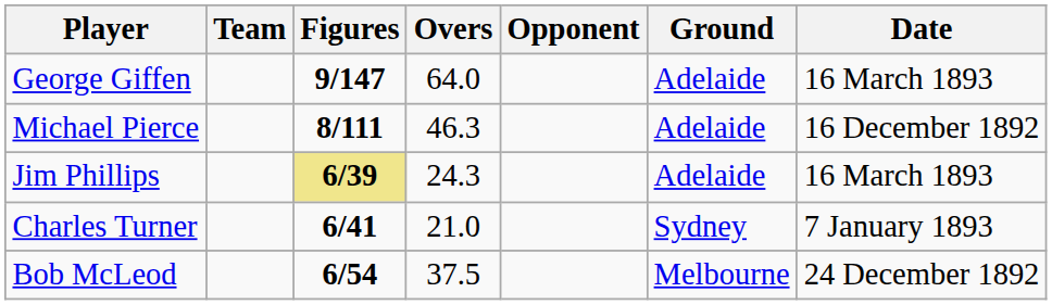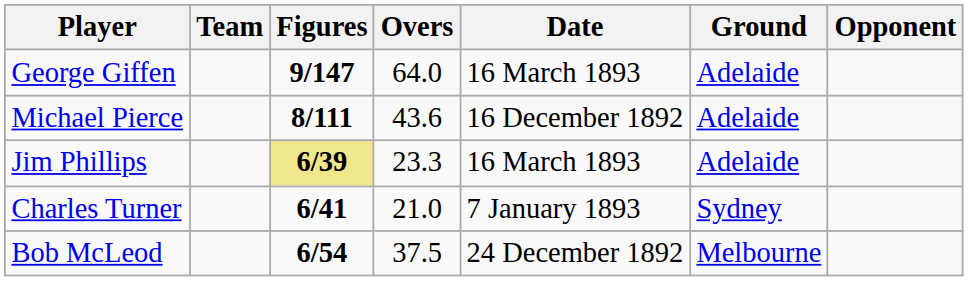 <table class="wikitable" style="text-align:center;">
 <tr>
 <th>Player</th>
 <th>Team</th>
 <th>Figures</th>
 <th>Overs</th>
+<th>Date</th>
+<th>Ground</th>
 <th>Opponent</th>
-<th>Ground</th>
-<th>Date</th>
 </tr>
 <tr>
 <td style="text-align:left"><a href='#'>George Giffen</a></td>
 <td style="text-align:left"></td>
 <td><strong>9/147</strong></td>
 <td>64.0</td>
+<td style="text-align:left">16 March 1893</td>
+<td style="text-align:left"><a href='#'>Adelaide</a></td>
 <td style="text-align:left"></td>
-<td style="text-align:left"><a href='#'>Adelaide</a></td>
-<td style="text-align:left">16 March 1893</td>
 </tr>
 <tr>
 <td style="text-align:left"><a href='#'>Michael Pierce</a></td>
 <td style="text-align:left"></td>
 <td><strong>8/111</strong></td>
-<td>46.3</td>
+<td>43.6</td>
+<td style="text-align:left">16 December 1892</td>
+<td style="text-align:left"><a href='#'>Adelaide</a></td>
 <td style="text-align:left"></td>
-<td style="text-align:left"><a href='#'>Adelaide</a></td>
-<td style="text-align:left">16 December 1892</td>
 </tr>
 <tr>
 <td style="text-align:left"><a href='#'>Jim Phillips</a></td>
 <td style="text-align:left"></td>
 <td style="background: khaki;"><strong>6/39</strong></td>
-<td>24.3</td>
+<td>23.3</td>
+<td style="text-align:left">16 March 1893</td>
+<td style="text-align:left"><a href='#'>Adelaide</a></td>
 <td style="text-align:left"></td>
-<td style="text-align:left"><a href='#'>Adelaide</a></td>
-<td style="text-align:left">16 March 1893</td>
 </tr>
 <tr>
 <td style="text-align:left"><a href='#'>Charles Turner</a></td>
 <td style="text-align:left"></td>
 <td><strong>6/41</strong></td>
 <td>21.0</td>
+<td style="text-align:left">7 January 1893</td>
+<td style="text-align:left"><a href='#'>Sydney</a></td>
 <td style="text-align:left"></td>
-<td style="text-align:left"><a href='#'>Sydney</a></td>
-<td style="text-align:left">7 January 1893</td>
 </tr>
 <tr>
 <td style="text-align:left"><a href='#'>Bob McLeod</a></td>
 <td style="text-align:left"></td>
 <td><strong>6/54</strong></td>
 <td>37.5</td>
+<td style="text-align:left">24 December 1892</td>
+<td style="text-align:left"><a href='#'>Melbourne</a></td>
 <td style="text-align:left"></td>
-<td style="text-align:left"><a href='#'>Melbourne</a></td>
-<td style="text-align:left">24 December 1892</td>
 </tr>
 </table>
